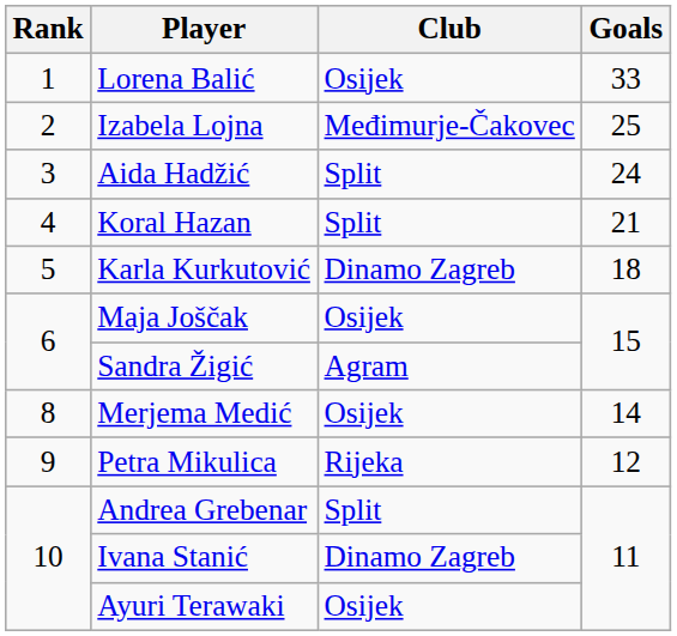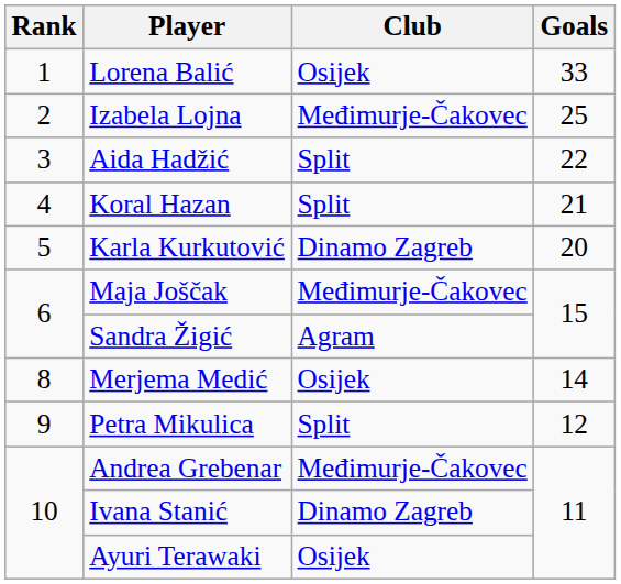 <table class="wikitable" style="text-align:center">
 <tr>
 <th>Rank</th>
 <th>Player</th>
 <th>Club</th>
 <th>Goals</th>
 </tr>
 <tr>
 <td rowspan=1>1</td>
 <td align="left"> <a href='#'>Lorena Balić</a></td>
 <td align="left"><a href='#'>Osijek</a></td>
 <td rowspan=1>33</td>
 </tr>
 <tr>
 <td rowspan=1>2</td>
 <td align="left"> <a href='#'>Izabela Lojna</a></td>
 <td align="left"><a href='#'>Međimurje-Čakovec</a></td>
 <td rowspan=1>25</td>
 </tr>
 <tr>
 <td rowspan=1>3</td>
 <td align="left"> <a href='#'>Aida Hadžić</a></td>
 <td align="left"><a href='#'>Split</a></td>
-<td rowspan=1>24</td>
+<td rowspan=1>22</td>
 </tr>
 <tr>
 <td rowspan=1>4</td>
 <td align="left"> <a href='#'>Koral Hazan</a></td>
 <td align="left"><a href='#'>Split</a></td>
 <td rowspan=1>21</td>
 </tr>
 <tr>
 <td rowspan=1>5</td>
 <td align="left"> <a href='#'>Karla Kurkutović</a></td>
 <td align="left"><a href='#'>Dinamo Zagreb</a></td>
-<td rowspan=1>18</td>
+<td rowspan=1>20</td>
 </tr>
 <tr>
 <td rowspan=2>6</td>
 <td align="left"> <a href='#'>Maja Joščak</a></td>
-<td align="left"><a href='#'>Osijek</a></td>
+<td align="left"><a href='#'>Međimurje-Čakovec</a></td>
 <td rowspan=2>15</td>
 </tr>
 <tr>
 <td align="left"> <a href='#'>Sandra Žigić</a></td>
 <td align="left"><a href='#'>Agram</a></td>
 </tr>
 <tr>
 <td rowspan=1>8</td>
 <td align="left"> <a href='#'>Merjema Medić</a></td>
 <td align="left"><a href='#'>Osijek</a></td>
 <td rowspan=1>14</td>
 </tr>
 <tr>
 <td rowspan=1>9</td>
 <td align="left"> <a href='#'>Petra Mikulica</a></td>
-<td align="left"><a href='#'>Rijeka</a></td>
+<td align="left"><a href='#'>Split</a></td>
 <td rowspan=1>12</td>
 </tr>
 <tr>
 <td rowspan=3>10</td>
 <td align="left"> <a href='#'>Andrea Grebenar</a></td>
-<td align="left"><a href='#'>Split</a></td>
+<td align="left"><a href='#'>Međimurje-Čakovec</a></td>
 <td rowspan=3>11</td>
 </tr>
 <tr>
 <td align="left"> <a href='#'>Ivana Stanić</a></td>
 <td align="left"><a href='#'>Dinamo Zagreb</a></td>
 </tr>
 <tr>
 <td align="left"> <a href='#'>Ayuri Terawaki</a></td>
 <td align="left"><a href='#'>Osijek</a></td>
 </tr>
 </table>
